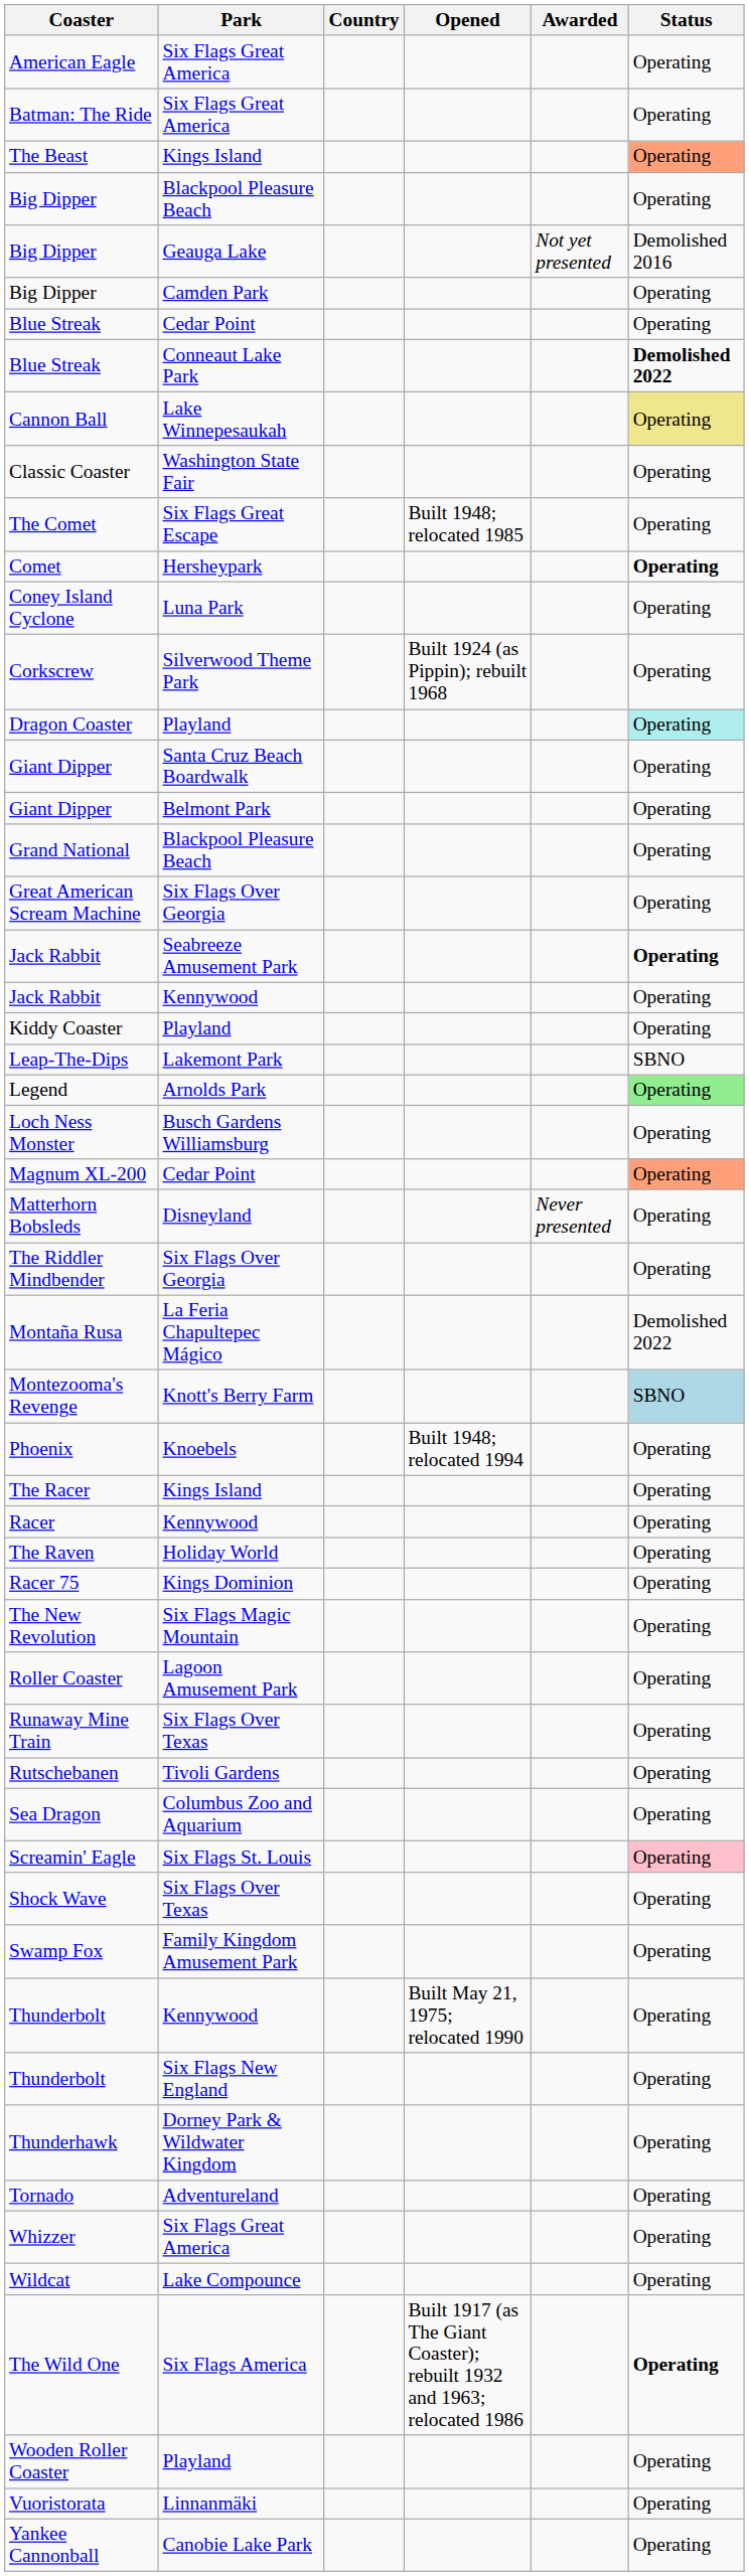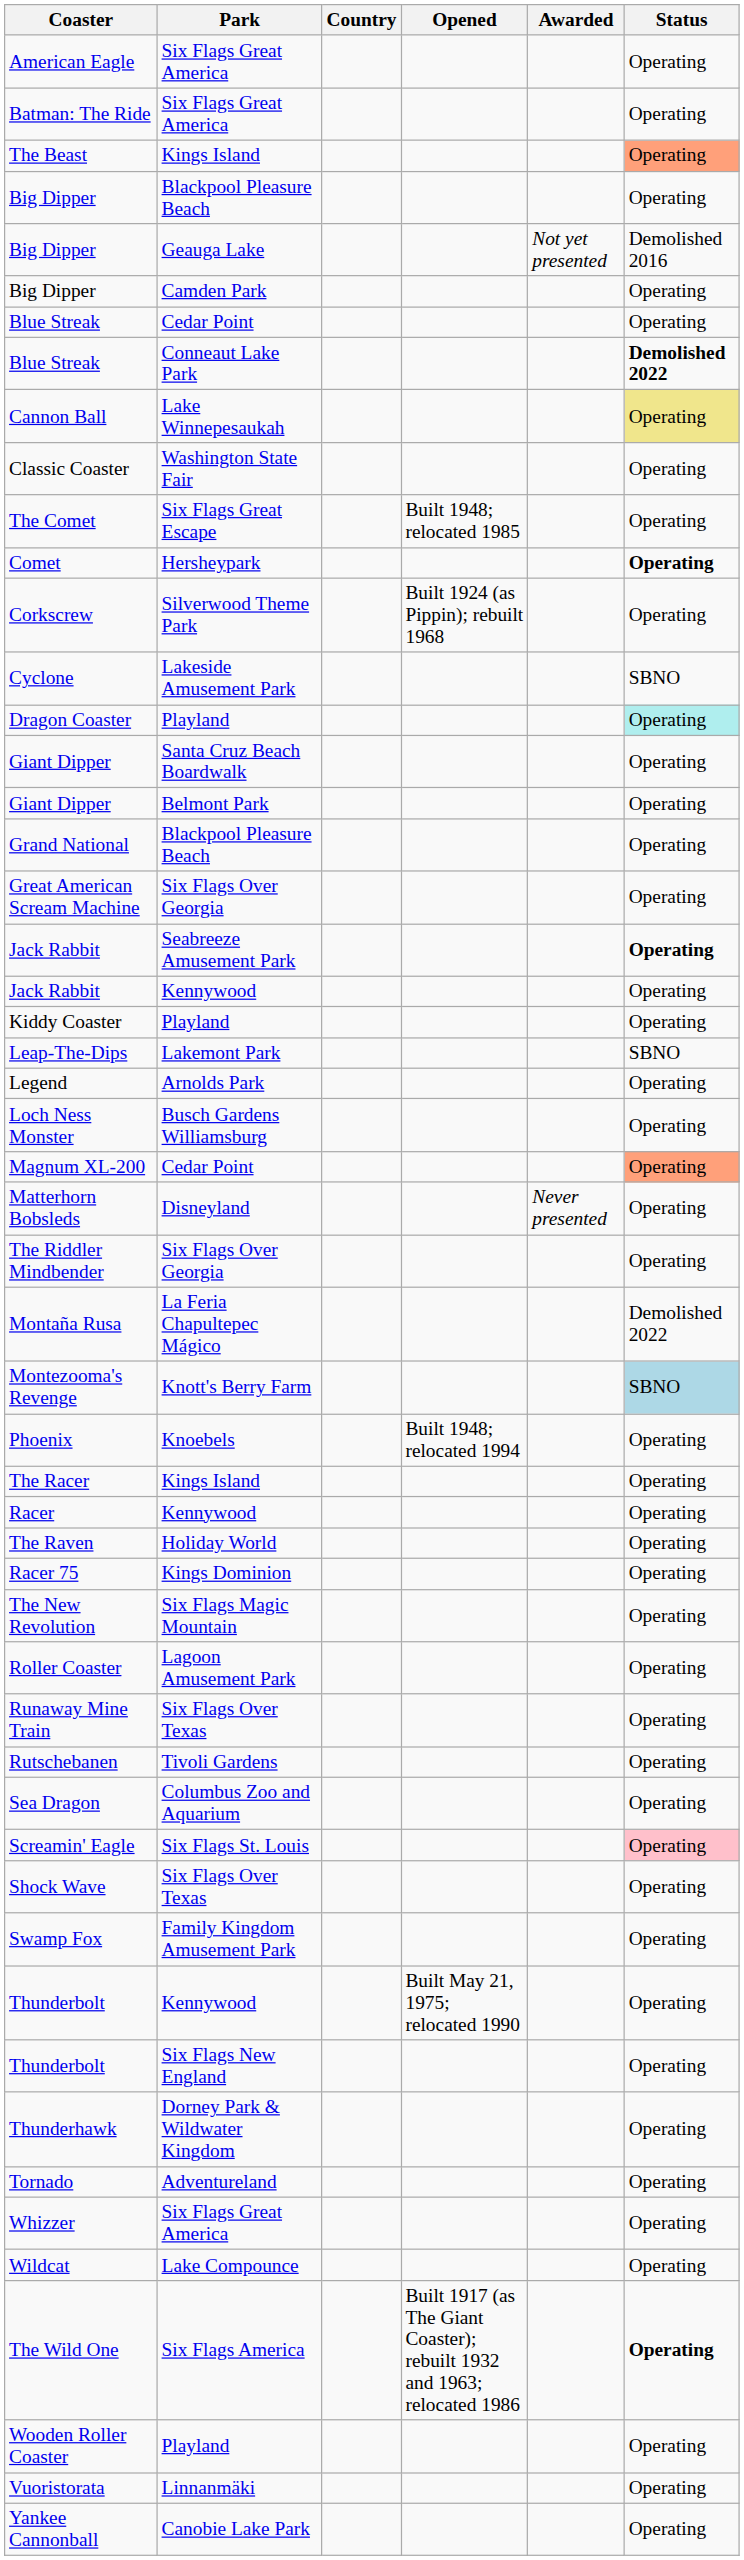 <table class="wikitable sortable" border="1">
 <tr>
 <th>Coaster</th>
 <th>Park</th>
 <th>Country</th>
 <th>Opened</th>
 <th>Awarded</th>
 <th>Status</th>
 </tr>
 <tr>
 <td><a href='#'>American Eagle</a></td>
 <td><a href='#'>Six Flags Great America</a></td>
 <td></td>
 <td></td>
 <td></td>
 <td>Operating</td>
 </tr>
 <tr>
 <td><a href='#'>Batman: The Ride</a></td>
 <td><a href='#'>Six Flags Great America</a></td>
 <td></td>
 <td></td>
 <td></td>
 <td>Operating</td>
 </tr>
 <tr>
 <td><a href='#'>The Beast</a></td>
 <td><a href='#'>Kings Island</a></td>
 <td></td>
 <td></td>
 <td></td>
 <td style="background: lightsalmon;">Operating</td>
 </tr>
 <tr>
 <td><a href='#'>Big Dipper</a></td>
 <td><a href='#'>Blackpool Pleasure Beach</a></td>
 <td></td>
 <td></td>
 <td></td>
 <td>Operating</td>
 </tr>
 <tr>
 <td><a href='#'>Big Dipper</a></td>
 <td><a href='#'>Geauga Lake</a></td>
 <td></td>
 <td></td>
 <td><em>Not yet presented</em></td>
 <td data-sort-value="2016">Demolished 2016</td>
 </tr>
 <tr>
 <td>Big Dipper</td>
 <td><a href='#'>Camden Park</a></td>
 <td></td>
 <td></td>
 <td></td>
 <td>Operating</td>
 </tr>
 <tr>
 <td><a href='#'>Blue Streak</a></td>
 <td><a href='#'>Cedar Point</a></td>
 <td></td>
 <td></td>
 <td></td>
 <td>Operating</td>
 </tr>
 <tr>
 <td><a href='#'>Blue Streak</a></td>
 <td><a href='#'>Conneaut Lake Park</a></td>
 <td></td>
 <td></td>
 <td></td>
 <td data-sort-value="2022"><strong>Demolished 2022</strong></td>
 </tr>
 <tr>
 <td><a href='#'>Cannon Ball</a></td>
 <td><a href='#'>Lake Winnepesaukah</a></td>
 <td></td>
 <td></td>
 <td></td>
 <td style="background: khaki;">Operating</td>
 </tr>
 <tr>
 <td>Classic Coaster</td>
 <td><a href='#'>Washington State Fair</a></td>
 <td></td>
 <td></td>
 <td></td>
 <td>Operating</td>
 </tr>
 <tr>
 <td><a href='#'>The Comet</a></td>
 <td><a href='#'>Six Flags Great Escape</a></td>
 <td></td>
 <td data-sort-value="1948">Built 1948; relocated 1985</td>
 <td></td>
 <td>Operating</td>
 </tr>
 <tr>
 <td><a href='#'>Comet</a></td>
 <td><a href='#'>Hersheypark</a></td>
 <td></td>
 <td></td>
 <td></td>
 <td><strong>Operating</strong></td>
 </tr>
 <tr>
-<td><a href='#'>Coney Island Cyclone</a></td>
-<td><a href='#'>Luna Park</a></td>
-<td></td>
-<td></td>
-<td></td>
-<td>Operating</td>
-</tr>
-<tr>
 <td><a href='#'>Corkscrew</a></td>
 <td><a href='#'>Silverwood Theme Park</a></td>
 <td></td>
 <td data-sort-value="1924">Built 1924 (as Pippin); rebuilt 1968</td>
 <td></td>
 <td>Operating</td>
+</tr>
+<tr>
+<td><a href='#'>Cyclone</a></td>
+<td><a href='#'>Lakeside Amusement Park</a></td>
+<td></td>
+<td></td>
+<td></td>
+<td>SBNO</td>
 </tr>
 <tr>
 <td><a href='#'>Dragon Coaster</a></td>
 <td><a href='#'>Playland</a></td>
 <td></td>
 <td></td>
 <td></td>
 <td style="background: paleturquoise;">Operating</td>
 </tr>
 <tr>
 <td><a href='#'>Giant Dipper</a></td>
 <td><a href='#'>Santa Cruz Beach Boardwalk</a></td>
 <td></td>
 <td></td>
 <td></td>
 <td>Operating</td>
 </tr>
 <tr>
 <td><a href='#'>Giant Dipper</a></td>
 <td><a href='#'>Belmont Park</a></td>
 <td></td>
 <td></td>
 <td></td>
 <td>Operating</td>
 </tr>
 <tr>
 <td><a href='#'>Grand National</a></td>
 <td><a href='#'>Blackpool Pleasure Beach</a></td>
 <td></td>
 <td></td>
 <td></td>
 <td>Operating</td>
 </tr>
 <tr>
 <td><a href='#'>Great American Scream Machine</a></td>
 <td><a href='#'>Six Flags Over Georgia</a></td>
 <td></td>
 <td></td>
 <td></td>
 <td>Operating</td>
 </tr>
 <tr>
 <td><a href='#'>Jack Rabbit</a></td>
 <td><a href='#'>Seabreeze Amusement Park</a></td>
 <td></td>
 <td></td>
 <td></td>
 <td><strong>Operating</strong></td>
 </tr>
 <tr>
 <td><a href='#'>Jack Rabbit</a></td>
 <td><a href='#'>Kennywood</a></td>
 <td></td>
 <td></td>
 <td></td>
 <td>Operating</td>
 </tr>
 <tr>
 <td>Kiddy Coaster</td>
 <td><a href='#'>Playland</a></td>
 <td></td>
 <td></td>
 <td></td>
 <td>Operating</td>
 </tr>
 <tr>
 <td><a href='#'>Leap-The-Dips</a></td>
 <td><a href='#'>Lakemont Park</a></td>
 <td></td>
 <td></td>
 <td></td>
 <td>SBNO</td>
 </tr>
 <tr>
 <td>Legend</td>
 <td><a href='#'>Arnolds Park</a></td>
 <td></td>
 <td></td>
 <td></td>
-<td style="background: lightgreen;">Operating</td>
+<td>Operating</td>
 </tr>
 <tr>
 <td><a href='#'>Loch Ness Monster</a></td>
 <td><a href='#'>Busch Gardens Williamsburg</a></td>
 <td></td>
 <td></td>
 <td></td>
 <td>Operating</td>
 </tr>
 <tr>
 <td><a href='#'>Magnum XL-200</a></td>
 <td><a href='#'>Cedar Point</a></td>
 <td></td>
 <td></td>
 <td></td>
 <td style="background: lightsalmon;">Operating</td>
 </tr>
 <tr>
 <td><a href='#'>Matterhorn Bobsleds</a></td>
 <td><a href='#'>Disneyland</a></td>
 <td></td>
 <td></td>
 <td><em>Never presented</em></td>
 <td>Operating</td>
 </tr>
 <tr>
 <td><a href='#'>The Riddler Mindbender</a></td>
 <td><a href='#'>Six Flags Over Georgia</a></td>
 <td></td>
 <td></td>
 <td></td>
 <td>Operating</td>
 </tr>
 <tr>
 <td><a href='#'>Montaña Rusa</a></td>
 <td><a href='#'>La Feria Chapultepec Mágico</a></td>
 <td></td>
 <td></td>
 <td></td>
 <td data-sort-value="2022">Demolished 2022</td>
 </tr>
 <tr>
 <td><a href='#'>Montezooma's Revenge</a></td>
 <td><a href='#'>Knott's Berry Farm</a></td>
 <td></td>
 <td></td>
 <td></td>
 <td style="background: lightblue;">SBNO</td>
 </tr>
 <tr>
 <td><a href='#'>Phoenix</a></td>
 <td><a href='#'>Knoebels</a></td>
 <td></td>
 <td data-sort-value="1948">Built 1948; relocated 1994</td>
 <td></td>
 <td>Operating</td>
 </tr>
 <tr>
 <td><a href='#'>The Racer</a></td>
 <td><a href='#'>Kings Island</a></td>
 <td></td>
 <td></td>
 <td></td>
 <td>Operating</td>
 </tr>
 <tr>
 <td><a href='#'>Racer</a></td>
 <td><a href='#'>Kennywood</a></td>
 <td></td>
 <td></td>
 <td></td>
 <td>Operating</td>
 </tr>
 <tr>
 <td><a href='#'>The Raven</a></td>
 <td><a href='#'>Holiday World</a></td>
 <td></td>
 <td></td>
 <td></td>
 <td>Operating</td>
 </tr>
 <tr>
 <td><a href='#'>Racer 75</a></td>
 <td><a href='#'>Kings Dominion</a></td>
 <td></td>
 <td></td>
 <td></td>
 <td>Operating</td>
 </tr>
 <tr>
 <td><a href='#'>The New Revolution</a></td>
 <td><a href='#'>Six Flags Magic Mountain</a></td>
 <td></td>
 <td></td>
 <td></td>
 <td>Operating</td>
 </tr>
 <tr>
 <td><a href='#'>Roller Coaster</a></td>
 <td><a href='#'>Lagoon Amusement Park</a></td>
 <td></td>
 <td></td>
 <td></td>
 <td>Operating</td>
 </tr>
 <tr>
 <td><a href='#'>Runaway Mine Train</a></td>
 <td><a href='#'>Six Flags Over Texas</a></td>
 <td></td>
 <td></td>
 <td></td>
 <td>Operating</td>
 </tr>
 <tr>
 <td><a href='#'>Rutschebanen</a></td>
 <td><a href='#'>Tivoli Gardens</a></td>
 <td></td>
 <td></td>
 <td></td>
 <td>Operating</td>
 </tr>
 <tr>
 <td><a href='#'>Sea Dragon</a></td>
 <td><a href='#'>Columbus Zoo and Aquarium</a></td>
 <td></td>
 <td></td>
 <td></td>
 <td>Operating</td>
 </tr>
 <tr>
 <td><a href='#'>Screamin' Eagle</a></td>
 <td><a href='#'>Six Flags St. Louis</a></td>
 <td></td>
 <td></td>
 <td></td>
 <td style="background: pink;">Operating</td>
 </tr>
 <tr>
 <td><a href='#'>Shock Wave</a></td>
 <td><a href='#'>Six Flags Over Texas</a></td>
 <td></td>
 <td></td>
 <td></td>
 <td>Operating</td>
 </tr>
 <tr>
 <td><a href='#'>Swamp Fox</a></td>
 <td><a href='#'>Family Kingdom Amusement Park</a></td>
 <td></td>
 <td></td>
 <td></td>
 <td>Operating</td>
 </tr>
 <tr>
 <td><a href='#'>Thunderbolt</a></td>
 <td><a href='#'>Kennywood</a></td>
 <td></td>
 <td data-sort-value="1975">Built May 21, 1975; relocated 1990</td>
 <td></td>
 <td>Operating</td>
 </tr>
 <tr>
 <td><a href='#'>Thunderbolt</a></td>
 <td><a href='#'>Six Flags New England</a></td>
 <td></td>
 <td></td>
 <td></td>
 <td>Operating</td>
 </tr>
 <tr>
 <td><a href='#'>Thunderhawk</a></td>
 <td><a href='#'>Dorney Park & Wildwater Kingdom</a></td>
 <td></td>
 <td></td>
 <td></td>
 <td>Operating</td>
 </tr>
 <tr>
 <td><a href='#'>Tornado</a></td>
 <td><a href='#'>Adventureland</a></td>
 <td></td>
 <td></td>
 <td></td>
 <td>Operating</td>
 </tr>
 <tr>
 <td><a href='#'>Whizzer</a></td>
 <td><a href='#'>Six Flags Great America</a></td>
 <td></td>
 <td></td>
 <td></td>
 <td>Operating</td>
 </tr>
 <tr>
 <td><a href='#'>Wildcat</a></td>
 <td><a href='#'>Lake Compounce</a></td>
 <td></td>
 <td></td>
 <td></td>
 <td>Operating</td>
 </tr>
 <tr>
 <td><a href='#'>The Wild One</a></td>
 <td><a href='#'>Six Flags America</a></td>
 <td></td>
 <td data-sort-value="1917">Built 1917 (as The Giant Coaster);<br>rebuilt 1932 and 1963; relocated 1986</td>
 <td></td>
 <td><strong>Operating</strong></td>
 </tr>
 <tr>
 <td><a href='#'>Wooden Roller Coaster</a></td>
 <td><a href='#'>Playland</a></td>
 <td></td>
 <td></td>
 <td></td>
 <td>Operating</td>
 </tr>
 <tr>
 <td><a href='#'>Vuoristorata</a></td>
 <td><a href='#'>Linnanmäki</a></td>
 <td></td>
 <td></td>
 <td></td>
 <td>Operating</td>
 </tr>
 <tr>
 <td><a href='#'>Yankee Cannonball</a></td>
 <td><a href='#'>Canobie Lake Park</a></td>
 <td></td>
 <td></td>
 <td></td>
 <td>Operating</td>
 </tr>
 </table>
